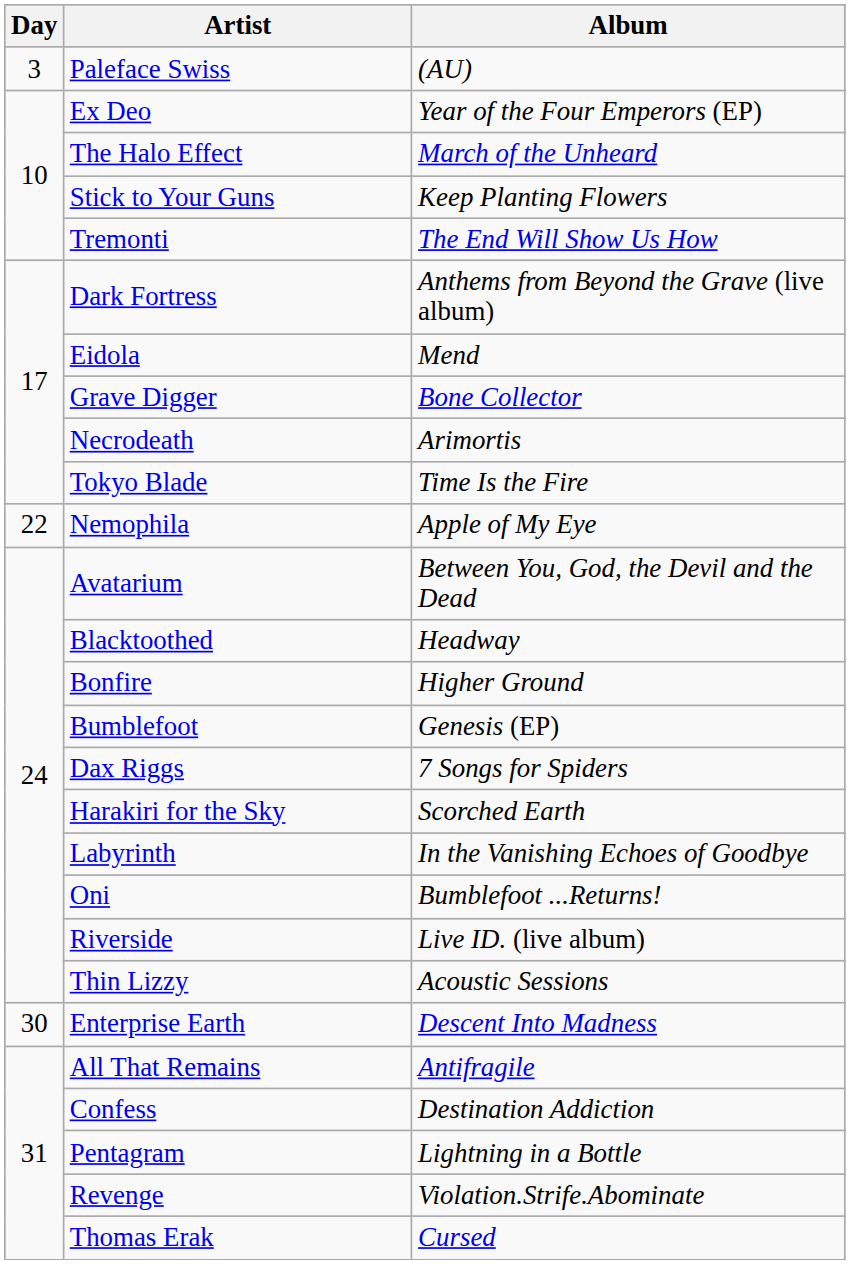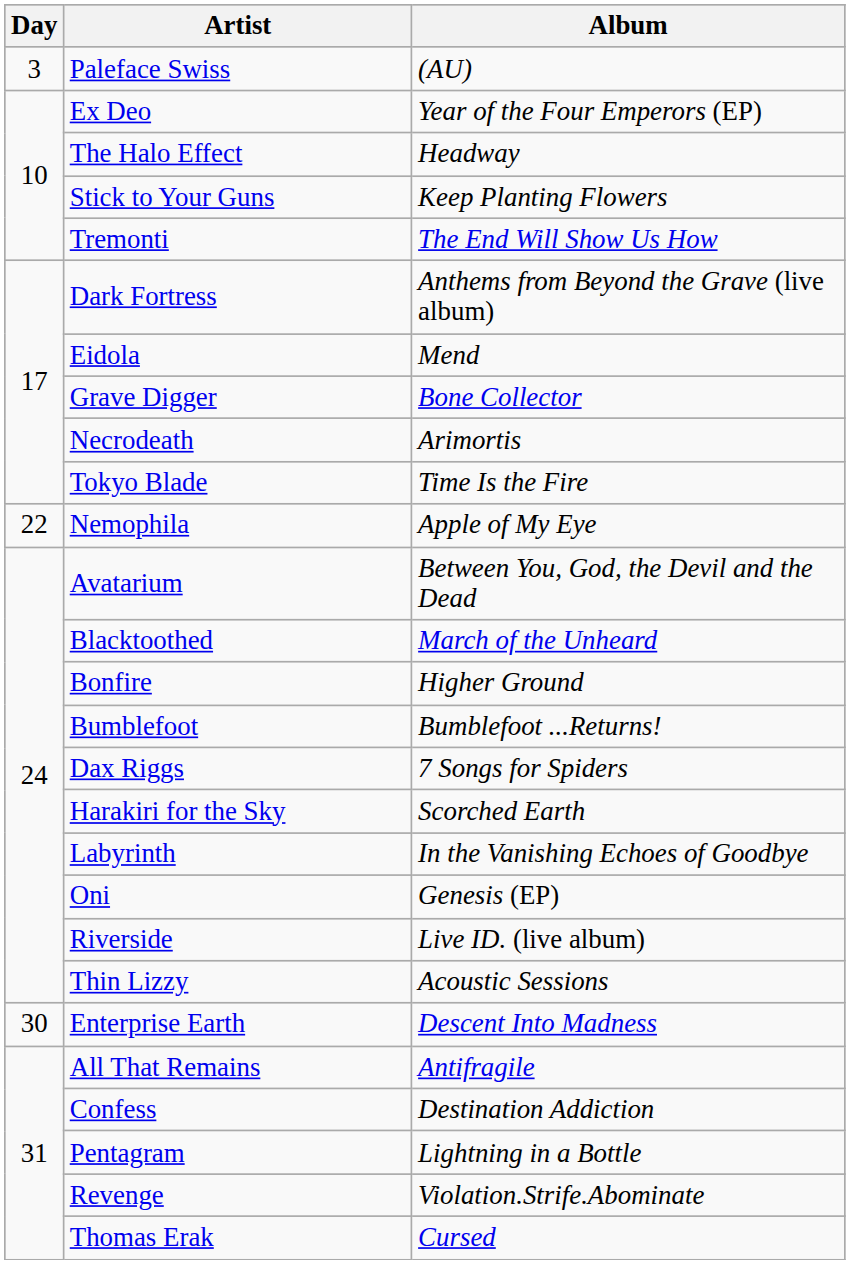 <table class="wikitable" id="table_January">
 <tr>
 <th style="width:20px;">Day</th>
 <th style="width:200px;">Artist</th>
 <th style="width:250px;">Album</th>
 </tr>
 <tr>
 <td style="text-align:center;" rowspan="1">3</td>
 <td><a href='#'>Paleface Swiss</a></td>
 <td><em>(AU)</em></td>
 </tr>
 <tr>
 <td style="text-align:center;" rowspan="4">10</td>
 <td><a href='#'>Ex Deo</a></td>
 <td><em>Year of the Four Emperors</em> (EP)</td>
 </tr>
 <tr>
 <td><a href='#'>The Halo Effect</a></td>
-<td><em><a href='#'>March of the Unheard</a></em></td>
+<td><em>Headway</em></td>
 </tr>
 <tr>
 <td><a href='#'>Stick to Your Guns</a></td>
 <td><em>Keep Planting Flowers</em></td>
 </tr>
 <tr>
 <td><a href='#'>Tremonti</a></td>
 <td><em><a href='#'>The End Will Show Us How</a></em></td>
 </tr>
 <tr>
 <td style="text-align:center;" rowspan="5">17</td>
 <td><a href='#'>Dark Fortress</a></td>
 <td><em>Anthems from Beyond the Grave</em> (live album)</td>
 </tr>
 <tr>
 <td><a href='#'>Eidola</a></td>
 <td><em>Mend</em></td>
 </tr>
 <tr>
 <td><a href='#'>Grave Digger</a></td>
 <td><em><a href='#'>Bone Collector</a></em></td>
 </tr>
 <tr>
 <td><a href='#'>Necrodeath</a></td>
 <td><em>Arimortis</em></td>
 </tr>
 <tr>
 <td><a href='#'>Tokyo Blade</a></td>
 <td><em>Time Is the Fire</em></td>
 </tr>
 <tr>
 <td style="text-align:center;" rowspan="1">22</td>
 <td><a href='#'>Nemophila</a></td>
 <td><em>Apple of My Eye</em></td>
 </tr>
 <tr>
 <td style="text-align:center;" rowspan="10">24</td>
 <td><a href='#'>Avatarium</a></td>
 <td><em>Between You, God, the Devil and the Dead</em></td>
 </tr>
 <tr>
 <td><a href='#'>Blacktoothed</a></td>
-<td><em>Headway</em></td>
+<td><em><a href='#'>March of the Unheard</a></em></td>
 </tr>
 <tr>
 <td><a href='#'>Bonfire</a></td>
 <td><em>Higher Ground</em></td>
 </tr>
 <tr>
 <td><a href='#'>Bumblefoot</a></td>
-<td><em>Genesis</em> (EP)</td>
+<td><em>Bumblefoot ...Returns!</em></td>
 </tr>
 <tr>
 <td><a href='#'>Dax Riggs</a></td>
 <td><em>7 Songs for Spiders</em></td>
 </tr>
 <tr>
 <td><a href='#'>Harakiri for the Sky</a></td>
 <td><em>Scorched Earth</em></td>
 </tr>
 <tr>
 <td><a href='#'>Labyrinth</a></td>
 <td><em>In the Vanishing Echoes of Goodbye</em></td>
 </tr>
 <tr>
 <td><a href='#'>Oni</a></td>
-<td><em>Bumblefoot ...Returns!</em></td>
+<td><em>Genesis</em> (EP)</td>
 </tr>
 <tr>
 <td><a href='#'>Riverside</a></td>
 <td><em>Live ID.</em> (live album)</td>
 </tr>
 <tr>
 <td><a href='#'>Thin Lizzy</a></td>
 <td><em>Acoustic Sessions</em></td>
 </tr>
 <tr>
 <td style="text-align:center;" rowspan="1">30</td>
 <td><a href='#'>Enterprise Earth</a></td>
 <td><em><a href='#'>Descent Into Madness</a></em></td>
 </tr>
 <tr>
 <td style="text-align:center;" rowspan="5">31</td>
 <td><a href='#'>All That Remains</a></td>
 <td><em><a href='#'>Antifragile</a></em></td>
 </tr>
 <tr>
 <td><a href='#'>Confess</a></td>
 <td><em>Destination Addiction</em></td>
 </tr>
 <tr>
 <td><a href='#'>Pentagram</a></td>
 <td><em>Lightning in a Bottle</em></td>
 </tr>
 <tr>
 <td><a href='#'>Revenge</a></td>
 <td><em>Violation.Strife.Abominate</em></td>
 </tr>
 <tr>
 <td><a href='#'>Thomas Erak</a></td>
 <td><em><a href='#'>Cursed</a></em></td>
 </tr>
 </table>
